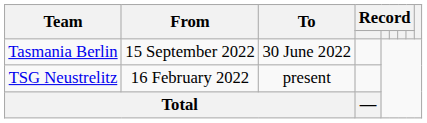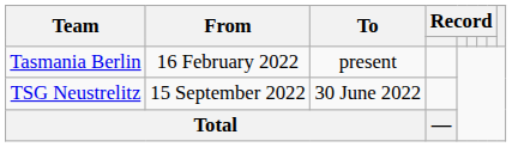 <table class="wikitable" style="text-align: center">
 <tr>
 <th rowspan="2">Team</th>
 <th rowspan="2">From</th>
 <th rowspan="2">To</th>
 <th colspan="5">Record</th>
 <th rowspan="2"></th>
 </tr>
 <tr>
 <th></th>
 <th></th>
 <th></th>
 <th></th>
 <th></th>
 </tr>
 <tr>
 <td><a href='#'>Tasmania Berlin</a></td>
-<td>15 September 2022</td>
-<td>30 June 2022<br></td>
+<td>16 February 2022</td>
+<td>present<br></td>
 <td></td>
 </tr>
 <tr>
 <td><a href='#'>TSG Neustrelitz</a></td>
-<td>16 February 2022</td>
-<td>present<br></td>
+<td>15 September 2022</td>
+<td>30 June 2022<br></td>
 <td></td>
 </tr>
 <tr>
 <th colspan="3">Total<br></th>
 <th>—</th>
 </tr>
 </table>
